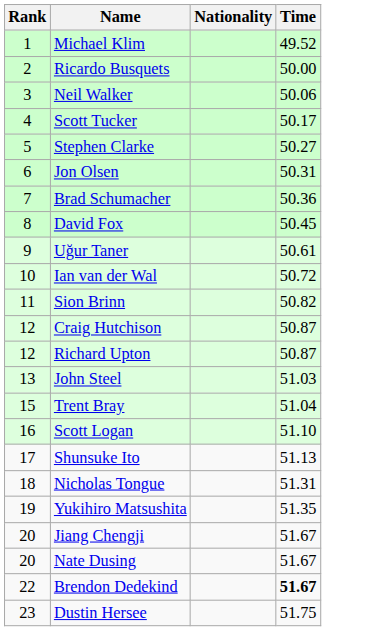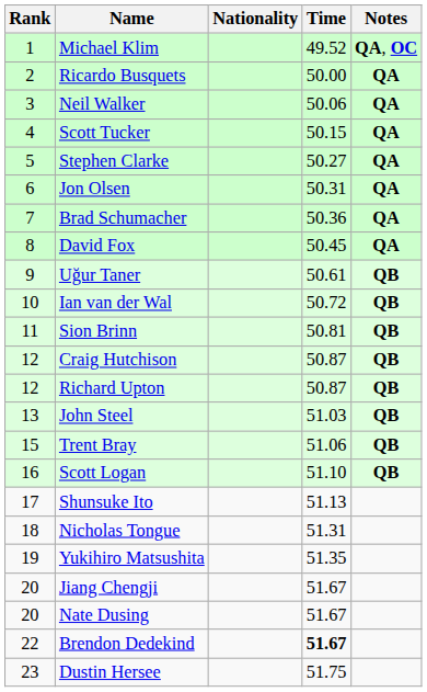 <table class="wikitable sortable" style="text-align:center">
 <tr>
 <th>Rank</th>
 <th>Name</th>
 <th>Nationality</th>
 <th>Time</th>
+<th>Notes</th>
 </tr>
 <tr bgcolor=ccffcc>
 <td>1</td>
 <td align=left><a href='#'>Michael Klim</a></td>
 <td align=left></td>
 <td>49.52</td>
+<td><strong>QA</strong>, <strong><a href='#'>OC</a></strong></td>
 </tr>
 <tr bgcolor=ccffcc>
 <td>2</td>
 <td align=left><a href='#'>Ricardo Busquets</a></td>
 <td align=left></td>
 <td>50.00</td>
+<td><strong>QA</strong></td>
 </tr>
 <tr bgcolor=ccffcc>
 <td>3</td>
 <td align=left><a href='#'>Neil Walker</a></td>
 <td align=left></td>
 <td>50.06</td>
+<td><strong>QA</strong></td>
 </tr>
 <tr bgcolor=ccffcc>
 <td>4</td>
 <td align=left><a href='#'>Scott Tucker</a></td>
 <td align=left></td>
-<td>50.17</td>
+<td>50.15</td>
+<td><strong>QA</strong></td>
 </tr>
 <tr bgcolor=ccffcc>
 <td>5</td>
 <td align=left><a href='#'>Stephen Clarke</a></td>
 <td align=left></td>
 <td>50.27</td>
+<td><strong>QA</strong></td>
 </tr>
 <tr bgcolor=ccffcc>
 <td>6</td>
 <td align=left><a href='#'>Jon Olsen</a></td>
 <td align=left></td>
 <td>50.31</td>
+<td><strong>QA</strong></td>
 </tr>
 <tr bgcolor=ccffcc>
 <td>7</td>
 <td align=left><a href='#'>Brad Schumacher</a></td>
 <td align=left></td>
 <td>50.36</td>
+<td><strong>QA</strong></td>
 </tr>
 <tr bgcolor=ccffcc>
 <td>8</td>
 <td align=left><a href='#'>David Fox</a></td>
 <td align=left></td>
 <td>50.45</td>
+<td><strong>QA</strong></td>
 </tr>
 <tr bgcolor=ddffdd>
 <td>9</td>
 <td align=left><a href='#'>Uğur Taner</a></td>
 <td align=left></td>
 <td>50.61</td>
+<td><strong>QB</strong></td>
 </tr>
 <tr bgcolor=ddffdd>
 <td>10</td>
 <td align=left><a href='#'>Ian van der Wal</a></td>
 <td align=left></td>
 <td>50.72</td>
+<td><strong>QB</strong></td>
 </tr>
 <tr bgcolor=ddffdd>
 <td>11</td>
 <td align=left><a href='#'>Sion Brinn</a></td>
 <td align=left></td>
-<td>50.82</td>
+<td>50.81</td>
+<td><strong>QB</strong></td>
 </tr>
 <tr bgcolor=ddffdd>
 <td>12</td>
 <td align=left><a href='#'>Craig Hutchison</a></td>
 <td align=left></td>
 <td>50.87</td>
+<td><strong>QB</strong></td>
 </tr>
 <tr bgcolor=ddffdd>
 <td>12</td>
 <td align=left><a href='#'>Richard Upton</a></td>
 <td align=left></td>
 <td>50.87</td>
+<td><strong>QB</strong></td>
 </tr>
 <tr bgcolor=ddffdd>
 <td>13</td>
 <td align=left><a href='#'>John Steel</a></td>
 <td align=left></td>
 <td>51.03</td>
+<td><strong>QB</strong></td>
 </tr>
 <tr bgcolor=ddffdd>
 <td>15</td>
 <td align=left><a href='#'>Trent Bray</a></td>
 <td align=left></td>
-<td>51.04</td>
+<td>51.06</td>
+<td><strong>QB</strong></td>
 </tr>
 <tr bgcolor=ddffdd>
 <td>16</td>
 <td align=left><a href='#'>Scott Logan</a></td>
 <td align=left></td>
 <td>51.10</td>
+<td><strong>QB</strong></td>
 </tr>
 <tr>
 <td>17</td>
 <td align=left><a href='#'>Shunsuke Ito</a></td>
 <td align=left></td>
 <td>51.13</td>
+<td></td>
 </tr>
 <tr>
 <td>18</td>
 <td align=left><a href='#'>Nicholas Tongue</a></td>
 <td align=left></td>
 <td>51.31</td>
+<td></td>
 </tr>
 <tr>
 <td>19</td>
 <td align=left><a href='#'>Yukihiro Matsushita</a></td>
 <td align=left></td>
 <td>51.35</td>
+<td></td>
 </tr>
 <tr>
 <td>20</td>
 <td align=left><a href='#'>Jiang Chengji</a></td>
 <td align=left></td>
 <td>51.67</td>
+<td></td>
 </tr>
 <tr>
 <td>20</td>
 <td align=left><a href='#'>Nate Dusing</a></td>
 <td align=left></td>
 <td>51.67</td>
+<td></td>
 </tr>
 <tr>
 <td>22</td>
 <td align=left><a href='#'>Brendon Dedekind</a></td>
 <td align=left></td>
 <td><strong>51.67</strong></td>
+<td></td>
 </tr>
 <tr>
 <td>23</td>
 <td align=left><a href='#'>Dustin Hersee</a></td>
 <td align=left></td>
 <td>51.75</td>
+<td></td>
 </tr>
 </table>
